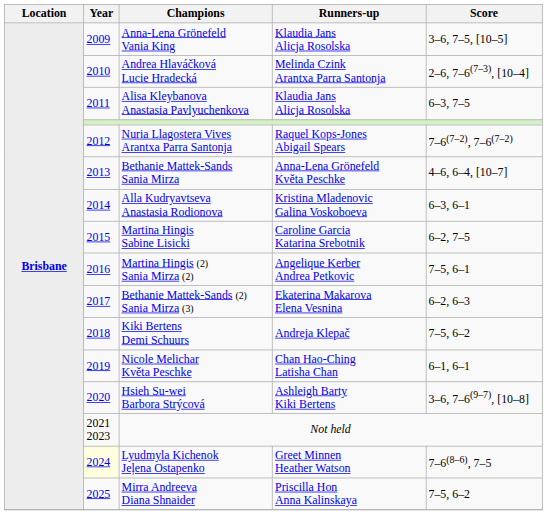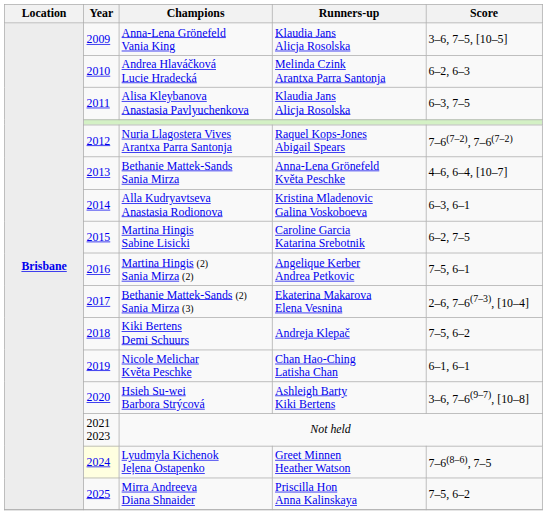 <table class="wikitable">
 <tr>
 <th style="width:100px">Location</th>
 <th style="width:40px">Year</th>
 <th style="width:200px">Champions</th>
 <th style="width:200px">Runners-up</th>
 <th style="width:150px" class="unsortable">Score</th>
 </tr>
 <tr>
 <th rowspan="16" style="background:#ededed"><a href='#'>Brisbane</a></th>
 <td><a href='#'>2009</a></td>
 <td> <a href='#'>Anna-Lena Grönefeld</a><br> <a href='#'>Vania King</a></td>
 <td> <a href='#'>Klaudia Jans</a><br> <a href='#'>Alicja Rosolska</a></td>
 <td>3–6, 7–5, [10–5]</td>
 </tr>
 <tr>
 <td><a href='#'>2010</a></td>
 <td> <a href='#'>Andrea Hlaváčková</a><br> <a href='#'>Lucie Hradecká</a></td>
 <td> <a href='#'>Melinda Czink</a><br> <a href='#'>Arantxa Parra Santonja</a></td>
-<td>2–6, 7–6<sup>(7–3)</sup>, [10–4]</td>
+<td>6–2, 6–3</td>
 </tr>
 <tr>
 <td><a href='#'>2011</a></td>
 <td> <a href='#'>Alisa Kleybanova</a><br> <a href='#'>Anastasia Pavlyuchenkova</a></td>
 <td> <a href='#'>Klaudia Jans</a><br> <a href='#'>Alicja Rosolska</a></td>
 <td>6–3, 7–5</td>
 </tr>
 <tr>
 <td colspan=4 style=background:#D4F1C5></td>
 </tr>
 <tr>
 <td><a href='#'>2012</a></td>
 <td> <a href='#'>Nuria Llagostera Vives</a><br> <a href='#'>Arantxa Parra Santonja</a></td>
 <td> <a href='#'>Raquel Kops-Jones</a><br> <a href='#'>Abigail Spears</a></td>
 <td>7–6<sup>(7–2)</sup>, 7–6<sup>(7–2)</sup></td>
 </tr>
 <tr>
 <td><a href='#'>2013</a></td>
 <td> <a href='#'>Bethanie Mattek-Sands</a><br> <a href='#'>Sania Mirza</a></td>
 <td> <a href='#'>Anna-Lena Grönefeld</a><br> <a href='#'>Květa Peschke</a></td>
 <td>4–6, 6–4, [10–7]</td>
 </tr>
 <tr>
 <td><a href='#'>2014</a></td>
 <td> <a href='#'>Alla Kudryavtseva</a><br> <a href='#'>Anastasia Rodionova</a></td>
 <td> <a href='#'>Kristina Mladenovic</a><br> <a href='#'>Galina Voskoboeva</a></td>
 <td>6–3, 6–1</td>
 </tr>
 <tr>
 <td><a href='#'>2015</a></td>
 <td> <a href='#'>Martina Hingis</a><br> <a href='#'>Sabine Lisicki</a></td>
 <td> <a href='#'>Caroline Garcia</a><br> <a href='#'>Katarina Srebotnik</a></td>
 <td>6–2, 7–5</td>
 </tr>
 <tr>
 <td><a href='#'>2016</a></td>
 <td> <a href='#'>Martina Hingis</a> <small>(2)</small> <br> <a href='#'>Sania Mirza</a> <small>(2)</small></td>
 <td> <a href='#'>Angelique Kerber</a><br> <a href='#'>Andrea Petkovic</a></td>
 <td>7–5, 6–1</td>
 </tr>
 <tr>
 <td><a href='#'>2017</a></td>
 <td> <a href='#'>Bethanie Mattek-Sands</a> <small>(2)</small> <br> <a href='#'>Sania Mirza</a> <small>(3)</small></td>
 <td> <a href='#'>Ekaterina Makarova</a><br> <a href='#'>Elena Vesnina</a></td>
-<td>6–2, 6–3</td>
+<td>2–6, 7–6<sup>(7–3)</sup>, [10–4]</td>
 </tr>
 <tr>
 <td><a href='#'>2018</a></td>
 <td> <a href='#'>Kiki Bertens</a> <br> <a href='#'>Demi Schuurs</a></td>
 <td> <a href='#'>Andreja Klepač</a><br></td>
 <td>7–5, 6–2</td>
 </tr>
 <tr>
 <td><a href='#'>2019</a></td>
 <td> <a href='#'>Nicole Melichar</a> <br> <a href='#'>Květa Peschke</a></td>
 <td> <a href='#'>Chan Hao-Ching</a><br> <a href='#'>Latisha Chan</a></td>
 <td>6–1, 6–1</td>
 </tr>
 <tr>
 <td><a href='#'>2020</a></td>
 <td> <a href='#'>Hsieh Su-wei</a> <br> <a href='#'>Barbora Strýcová</a></td>
 <td> <a href='#'>Ashleigh Barty</a><br> <a href='#'>Kiki Bertens</a></td>
 <td>3–6, 7–6<sup>(9–7)</sup>, [10–8]</td>
 </tr>
 <tr>
 <td>2021 2023</td>
 <td colspan="3" align="center"><em>Not held</em></td>
 </tr>
 <tr>
 <td style="background: lightyellow;"><a href='#'>2024</a></td>
 <td> <a href='#'>Lyudmyla Kichenok</a> <br> <a href='#'>Jeļena Ostapenko</a></td>
 <td> <a href='#'>Greet Minnen</a><br> <a href='#'>Heather Watson</a></td>
 <td>7–6<sup>(8–6)</sup>, 7–5</td>
 </tr>
 <tr>
 <td><a href='#'>2025</a></td>
 <td> <a href='#'>Mirra Andreeva</a> <br> <a href='#'>Diana Shnaider</a></td>
 <td> <a href='#'>Priscilla Hon</a><br> <a href='#'>Anna Kalinskaya</a></td>
 <td>7–5, 6–2</td>
 </tr>
 <tr>
 </tr>
 </table>
